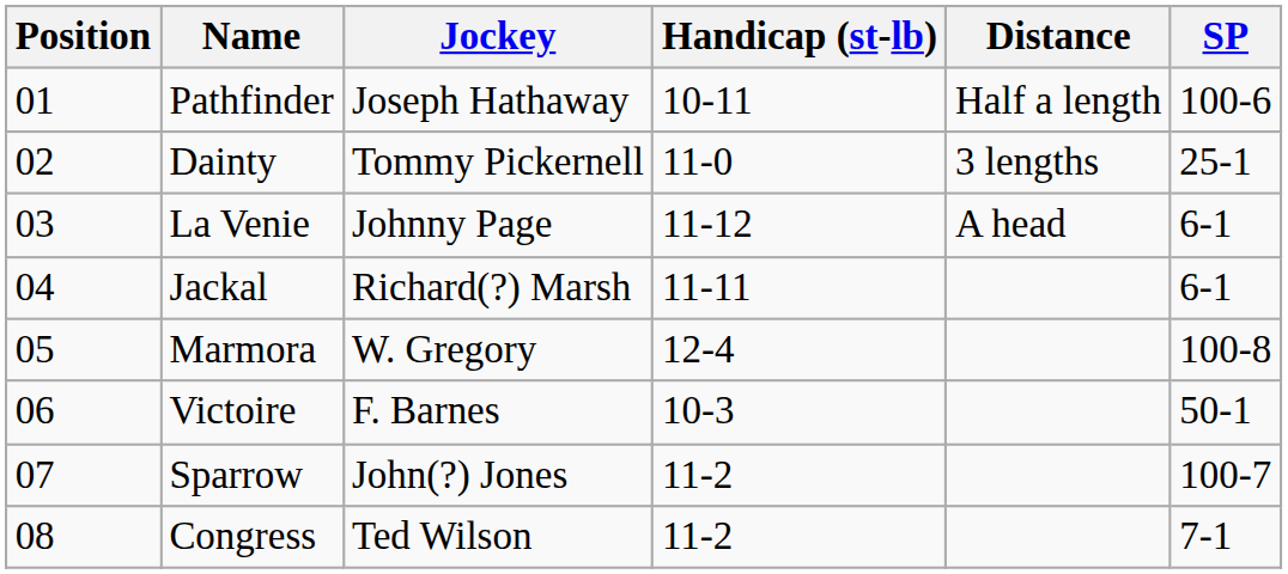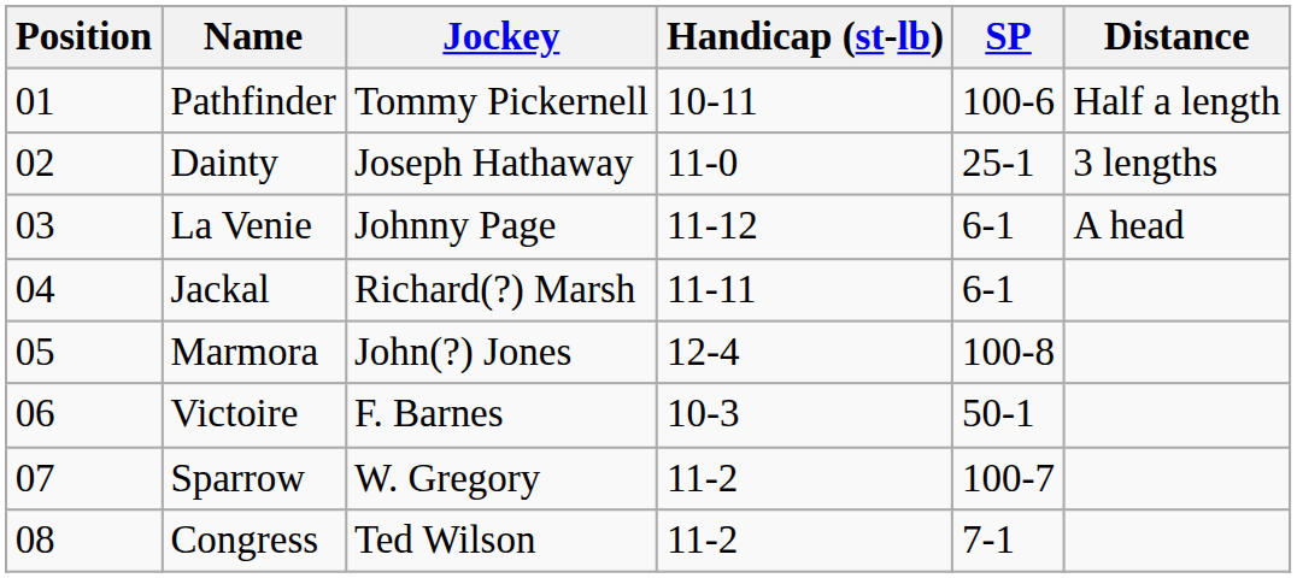 <table class="wikitable sortable">
 <tr>
 <th data-sort-type="number">Position</th>
 <th>Name</th>
 <th><a href='#'>Jockey</a></th>
 <th>Handicap (<a href='#'>st</a>-<a href='#'>lb</a>)</th>
+<th><a href='#'>SP</a></th>
 <th>Distance</th>
-<th><a href='#'>SP</a></th>
 </tr>
 <tr>
 <td>01</td>
 <td>Pathfinder</td>
-<td>Joseph Hathaway</td>
+<td>Tommy Pickernell</td>
 <td>10-11</td>
+<td>100-6</td>
 <td>Half a length</td>
-<td>100-6</td>
 </tr>
 <tr>
 <td>02</td>
 <td>Dainty</td>
-<td>Tommy Pickernell</td>
+<td>Joseph Hathaway</td>
 <td>11-0</td>
+<td>25-1</td>
 <td>3 lengths</td>
-<td>25-1</td>
 </tr>
 <tr>
 <td>03</td>
 <td>La Venie</td>
 <td>Johnny Page</td>
 <td>11-12</td>
+<td>6-1</td>
 <td>A head</td>
-<td>6-1</td>
 </tr>
 <tr>
 <td>04</td>
 <td>Jackal</td>
 <td>Richard(?) Marsh</td>
 <td>11-11</td>
+<td>6-1</td>
 <td></td>
-<td>6-1</td>
 </tr>
 <tr>
 <td>05</td>
 <td>Marmora</td>
-<td>W. Gregory</td>
+<td>John(?) Jones</td>
 <td>12-4</td>
+<td>100-8</td>
 <td></td>
-<td>100-8</td>
 </tr>
 <tr>
 <td>06</td>
 <td>Victoire</td>
 <td>F. Barnes</td>
 <td>10-3</td>
+<td>50-1</td>
 <td></td>
-<td>50-1</td>
 </tr>
 <tr>
 <td>07</td>
 <td>Sparrow</td>
-<td>John(?) Jones</td>
+<td>W. Gregory</td>
 <td>11-2</td>
+<td>100-7</td>
 <td></td>
-<td>100-7</td>
 </tr>
 <tr>
 <td>08</td>
 <td>Congress</td>
 <td>Ted Wilson</td>
 <td>11-2</td>
+<td>7-1</td>
 <td></td>
-<td>7-1</td>
 </tr>
 </table>
